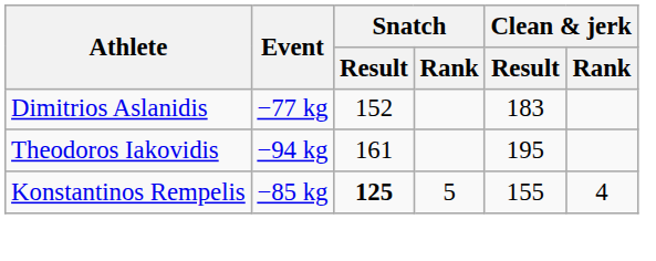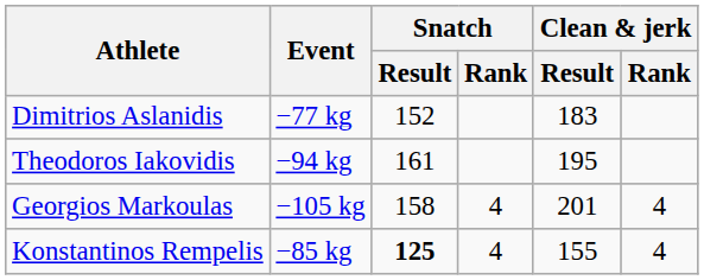 <table class="wikitable" style="font-size:90%">
 <tr>
 <th rowspan="2">Athlete</th>
 <th rowspan="2">Event</th>
 <th colspan="2">Snatch</th>
 <th colspan="2">Clean & jerk</th>
 </tr>
 <tr>
 <th>Result</th>
 <th>Rank</th>
 <th>Result</th>
 <th>Rank</th>
 </tr>
 <tr align=center>
 <td align=left><a href='#'>Dimitrios Aslanidis</a></td>
 <td align=left><a href='#'>−77 kg</a></td>
 <td>152</td>
 <td></td>
 <td>183</td>
 <td></td>
 </tr>
 <tr align=center>
 <td align=left><a href='#'>Theodoros Iakovidis</a></td>
 <td align=left><a href='#'>−94 kg</a></td>
 <td>161</td>
 <td></td>
 <td>195</td>
 <td></td>
 </tr>
 <tr align=center>
+<td align=left><a href='#'>Georgios Markoulas</a></td>
+<td align=left><a href='#'>−105 kg</a></td>
+<td>158</td>
+<td>4</td>
+<td>201</td>
+<td>4</td>
+</tr>
+<tr align=center>
 <td align=left><a href='#'>Konstantinos Rempelis</a></td>
 <td align=left><a href='#'>−85 kg</a></td>
 <td><strong>125</strong></td>
-<td>5</td>
+<td>4</td>
 <td>155</td>
 <td>4</td>
 </tr>
 </table>
